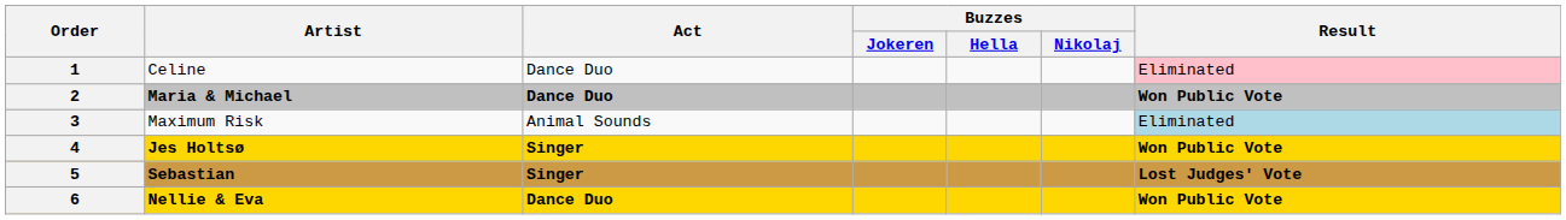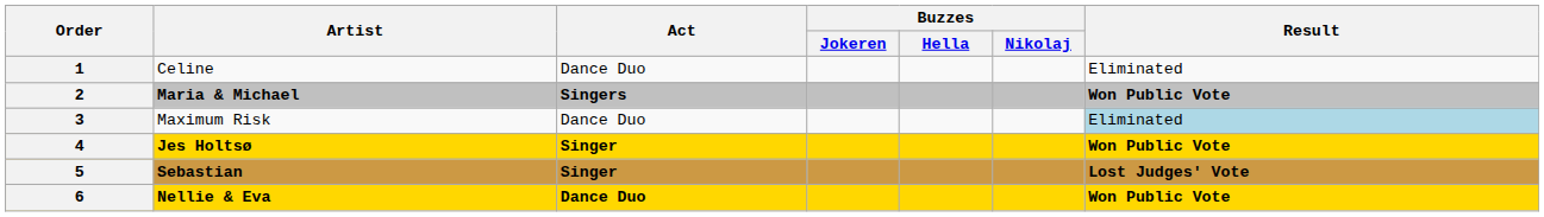 <table class="wikitable sortable" width="100%">
 <tr>
 <th rowspan="2">Order</th>
 <th rowspan="2" class="unsortable">Artist</th>
 <th rowspan="2" class="unsortable">Act</th>
 <th colspan="3" class="unsortable">Buzzes</th>
 <th rowspan="2">Result</th>
 </tr>
 <tr>
 <th width="70"><a href='#'>Jokeren</a></th>
 <th width="70"><a href='#'>Hella</a></th>
 <th width="70"><a href='#'>Nikolaj</a></th>
 </tr>
 <tr>
 <th>1</th>
 <td>Celine</td>
 <td>Dance Duo</td>
 <td></td>
 <td align="center"></td>
 <td align="center"></td>
-<td style="background: pink;">Eliminated</td>
+<td>Eliminated</td>
 </tr>
 <tr style="background:silver;">
 <th>2</th>
 <td><strong>Maria & Michael</strong></td>
-<td><strong>Dance Duo</strong></td>
+<td><strong>Singers</strong></td>
 <td></td>
 <td align="center"></td>
 <td align="center"></td>
 <td><strong>Won Public Vote</strong></td>
 </tr>
 <tr>
 <th>3</th>
 <td>Maximum Risk</td>
-<td>Animal Sounds</td>
+<td>Dance Duo</td>
 <td align="center"></td>
 <td align="center"></td>
 <td></td>
 <td style="background: lightblue;">Eliminated</td>
 </tr>
 <tr style="background:gold;">
 <th>4</th>
 <td><strong>Jes Holtsø</strong></td>
 <td><strong>Singer</strong></td>
 <td></td>
 <td></td>
 <td></td>
 <td><strong>Won Public Vote</strong></td>
 </tr>
 <tr style="background:#c94;">
 <th>5</th>
 <td><strong>Sebastian</strong></td>
 <td><strong>Singer</strong></td>
 <td align="center"> </td>
 <td></td>
 <td align="center"></td>
 <td><strong>Lost Judges' Vote</strong></td>
 </tr>
 <tr style="background:gold;">
 <th>6</th>
 <td><strong>Nellie & Eva</strong></td>
 <td><strong>Dance Duo</strong></td>
 <td></td>
 <td></td>
 <td></td>
 <td><strong>Won Public Vote</strong></td>
 </tr>
 </table>
